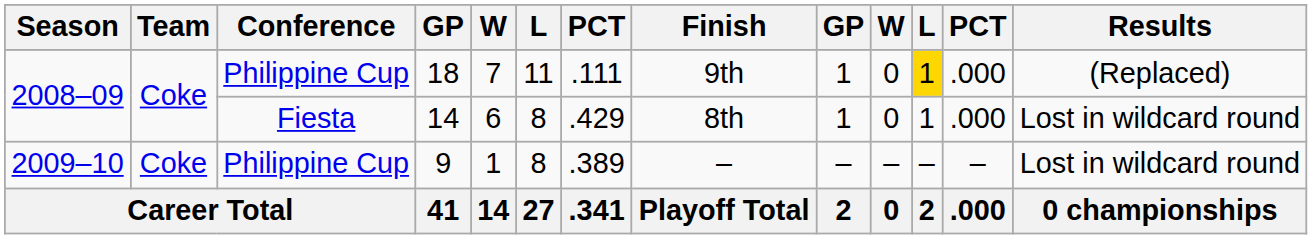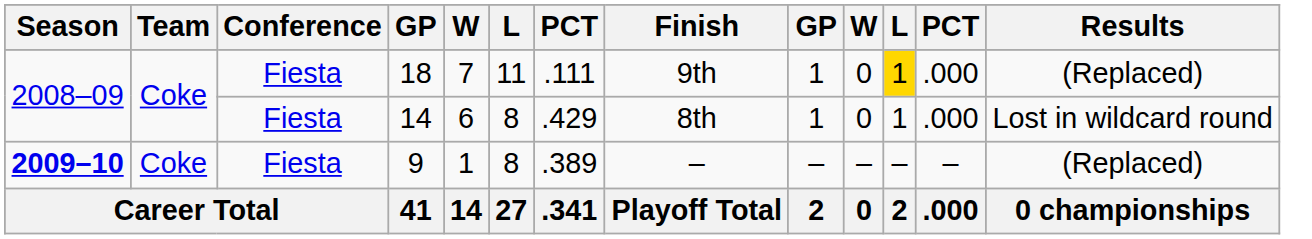 <table class="wikitable" style="text-align:center">
 <tr>
 <th>Season</th>
 <th>Team</th>
 <th>Conference</th>
 <th>GP</th>
 <th>W</th>
 <th>L</th>
 <th>PCT</th>
 <th>Finish</th>
 <th>GP</th>
 <th>W</th>
 <th>L</th>
 <th>PCT</th>
 <th>Results</th>
 </tr>
 <tr>
 <td rowspan="2"><a href='#'>2008–09</a></td>
 <td rowspan="2"><a href='#'>Coke</a></td>
-<td><a href='#'>Philippine Cup</a></td>
+<td><a href='#'>Fiesta</a></td>
 <td>18</td>
 <td>7</td>
 <td>11</td>
 <td>.111</td>
 <td>9th</td>
 <td>1</td>
 <td>0</td>
 <td style="background: gold;">1</td>
 <td>.000</td>
 <td>(Replaced)</td>
 </tr>
 <tr>
 <td><a href='#'>Fiesta</a></td>
 <td>14</td>
 <td>6</td>
 <td>8</td>
 <td>.429</td>
 <td>8th</td>
 <td>1</td>
 <td>0</td>
 <td>1</td>
 <td>.000</td>
 <td>Lost in wildcard round</td>
 </tr>
 <tr>
-<td><a href='#'>2009–10</a></td>
+<td><strong><a href='#'>2009–10</a></strong></td>
 <td><a href='#'>Coke</a></td>
-<td><a href='#'>Philippine Cup</a></td>
+<td><a href='#'>Fiesta</a></td>
 <td>9</td>
 <td>1</td>
 <td>8</td>
 <td>.389</td>
 <td>–</td>
 <td>–</td>
 <td>–</td>
 <td>–</td>
 <td>–</td>
-<td>Lost in wildcard round</td>
+<td>(Replaced)</td>
 </tr>
 <tr>
 <th colspan="3"><strong>Career Total</strong></th>
 <th>41</th>
 <th><strong>14</strong></th>
 <th>27</th>
 <th><strong>.341</strong></th>
 <th>Playoff Total</th>
 <th><strong>2</strong></th>
 <th><strong>0</strong></th>
 <th><strong>2</strong></th>
 <th><strong>.000</strong></th>
 <th><strong>0 championships</strong></th>
 </tr>
 </table>
